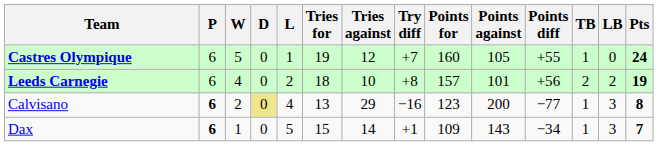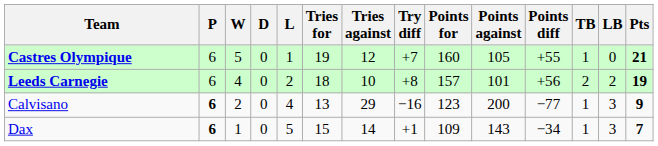 <table class="wikitable" style="text-align: center;">
 <tr>
 <th width="200">Team</th>
 <th width="20">P</th>
 <th width="20">W</th>
 <th width="20">D</th>
 <th width="20">L</th>
 <th width="20">Tries for</th>
 <th width="20">Tries against</th>
 <th width="20">Try diff</th>
 <th width="20">Points for</th>
 <th width="20">Points against</th>
 <th width="25">Points diff</th>
 <th width="20">TB</th>
 <th width="20">LB</th>
 <th width="20">Pts</th>
 </tr>
 <tr bgcolor="#ccffcc">
 <td align="left"> <strong><a href='#'>Castres Olympique</a></strong></td>
 <td>6</td>
 <td>5</td>
 <td>0</td>
 <td>1</td>
 <td>19</td>
 <td>12</td>
 <td>+7</td>
 <td>160</td>
 <td>105</td>
 <td>+55</td>
 <td>1</td>
 <td>0</td>
-<td><strong>24</strong></td>
+<td><strong>21</strong></td>
 </tr>
 <tr bgcolor="#ccffcc">
 <td align="left"> <strong><a href='#'>Leeds Carnegie</a></strong></td>
 <td>6</td>
 <td>4</td>
 <td>0</td>
 <td>2</td>
 <td>18</td>
 <td>10</td>
 <td>+8</td>
 <td>157</td>
 <td>101</td>
 <td>+56</td>
 <td>2</td>
 <td>2</td>
 <td><strong>19</strong></td>
 </tr>
 <tr>
 <td align="left"> <a href='#'>Calvisano</a></td>
 <td><strong>6</strong></td>
 <td>2</td>
-<td style="background: khaki;">0</td>
+<td>0</td>
 <td>4</td>
 <td>13</td>
 <td>29</td>
 <td>−16</td>
 <td>123</td>
 <td>200</td>
 <td>−77</td>
 <td>1</td>
 <td>3</td>
-<td><strong>8</strong></td>
+<td><strong>9</strong></td>
 </tr>
 <tr>
 <td align="left"> <a href='#'>Dax</a></td>
 <td><strong>6</strong></td>
 <td>1</td>
 <td>0</td>
 <td>5</td>
 <td>15</td>
 <td>14</td>
 <td>+1</td>
 <td>109</td>
 <td>143</td>
 <td>−34</td>
 <td>1</td>
 <td>3</td>
 <td><strong>7</strong></td>
 </tr>
 </table>
